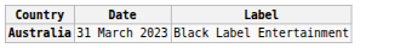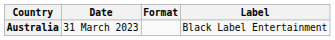 <table class="wikitable plainrowheaders">
 <tr>
 <th scope="col">Country</th>
 <th scope="col">Date</th>
+<th scope="col">Format</th>
 <th scope="col">Label</th>
 </tr>
 <tr>
 <th scope="row">Australia</th>
 <td>31 March 2023</td>
+<td></td>
 <td>Black Label Entertainment</td>
 </tr>
 </table>
